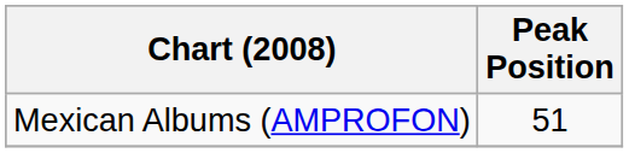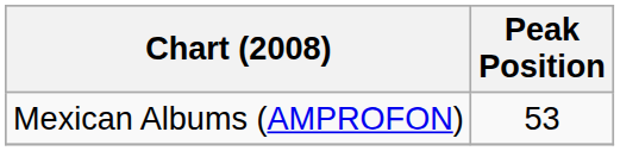 <table class="wikitable sortable">
 <tr>
 <th>Chart (2008)</th>
 <th>Peak<br>Position</th>
 </tr>
 <tr>
 <td>Mexican Albums (<a href='#'>AMPROFON</a>)</td>
-<td style="text-align:center;">51</td>
+<td style="text-align:center;">53</td>
 </tr>
 <tr>
 </tr>
 </table>
